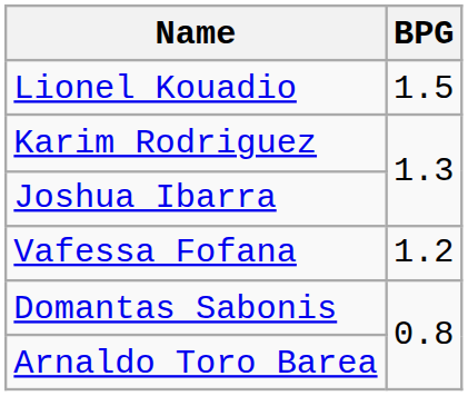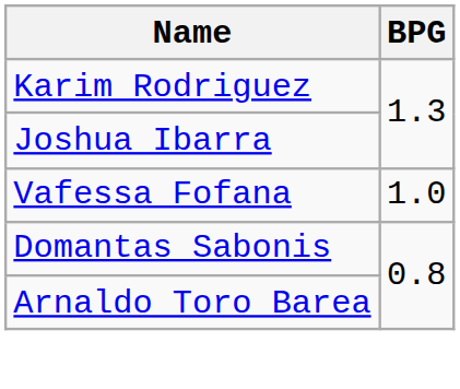 <table class=wikitable>
 <tr>
 <th>Name</th>
 <th>BPG</th>
-</tr>
-<tr>
-<td> <a href='#'>Lionel Kouadio</a></td>
-<td align=center>1.5</td>
 </tr>
 <tr>
 <td> <a href='#'>Karim Rodriguez</a></td>
 <td align=center rowspan=2>1.3</td>
 </tr>
 <tr>
 <td> <a href='#'>Joshua Ibarra</a></td>
 </tr>
 <tr>
 <td> <a href='#'>Vafessa Fofana</a></td>
-<td align=center>1.2</td>
+<td align=center>1.0</td>
 </tr>
 <tr>
 <td> <a href='#'>Domantas Sabonis</a></td>
 <td align=center rowspan=2>0.8</td>
 </tr>
 <tr>
 <td> <a href='#'>Arnaldo Toro Barea</a></td>
 </tr>
 </table>
